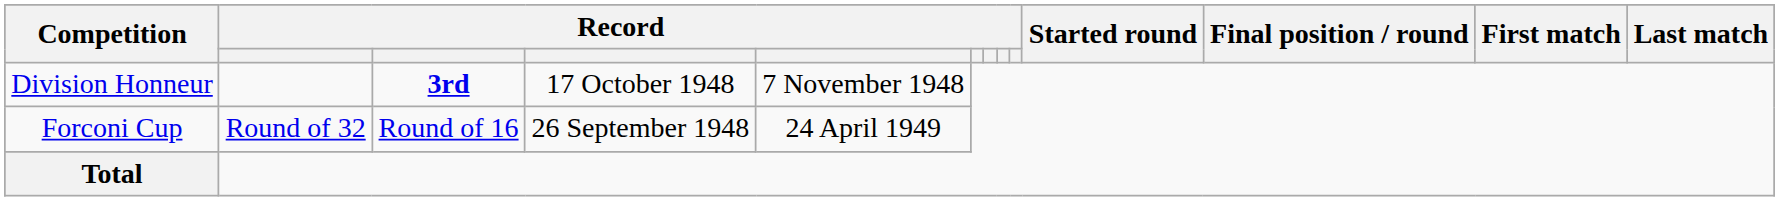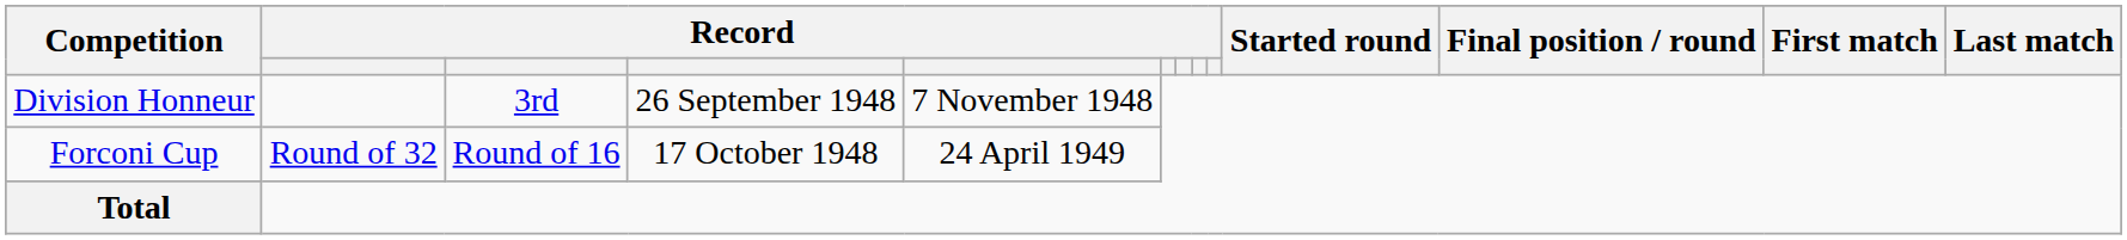 <table class="wikitable" style="text-align: center">
 <tr>
 <th rowspan=2>Competition</th>
 <th colspan=8>Record</th>
 <th rowspan=2>Started round</th>
 <th rowspan=2>Final position / round</th>
 <th rowspan=2>First match</th>
 <th rowspan=2>Last match</th>
 </tr>
 <tr>
 <th></th>
 <th></th>
 <th></th>
 <th></th>
 <th></th>
 <th></th>
 <th></th>
 <th></th>
 </tr>
 <tr>
 <td><a href='#'>Division Honneur</a><br></td>
 <td></td>
-<td><strong><a href='#'>3rd</a></strong></td>
-<td>17 October 1948</td>
+<td><a href='#'>3rd</a></td>
+<td>26 September 1948</td>
 <td>7 November 1948</td>
 </tr>
 <tr>
 <td><a href='#'>Forconi Cup</a><br></td>
 <td><a href='#'>Round of 32</a></td>
 <td><a href='#'>Round of 16</a></td>
-<td>26 September 1948</td>
+<td>17 October 1948</td>
 <td>24 April 1949</td>
 </tr>
 <tr>
 <th>Total<br></th>
 </tr>
 </table>
